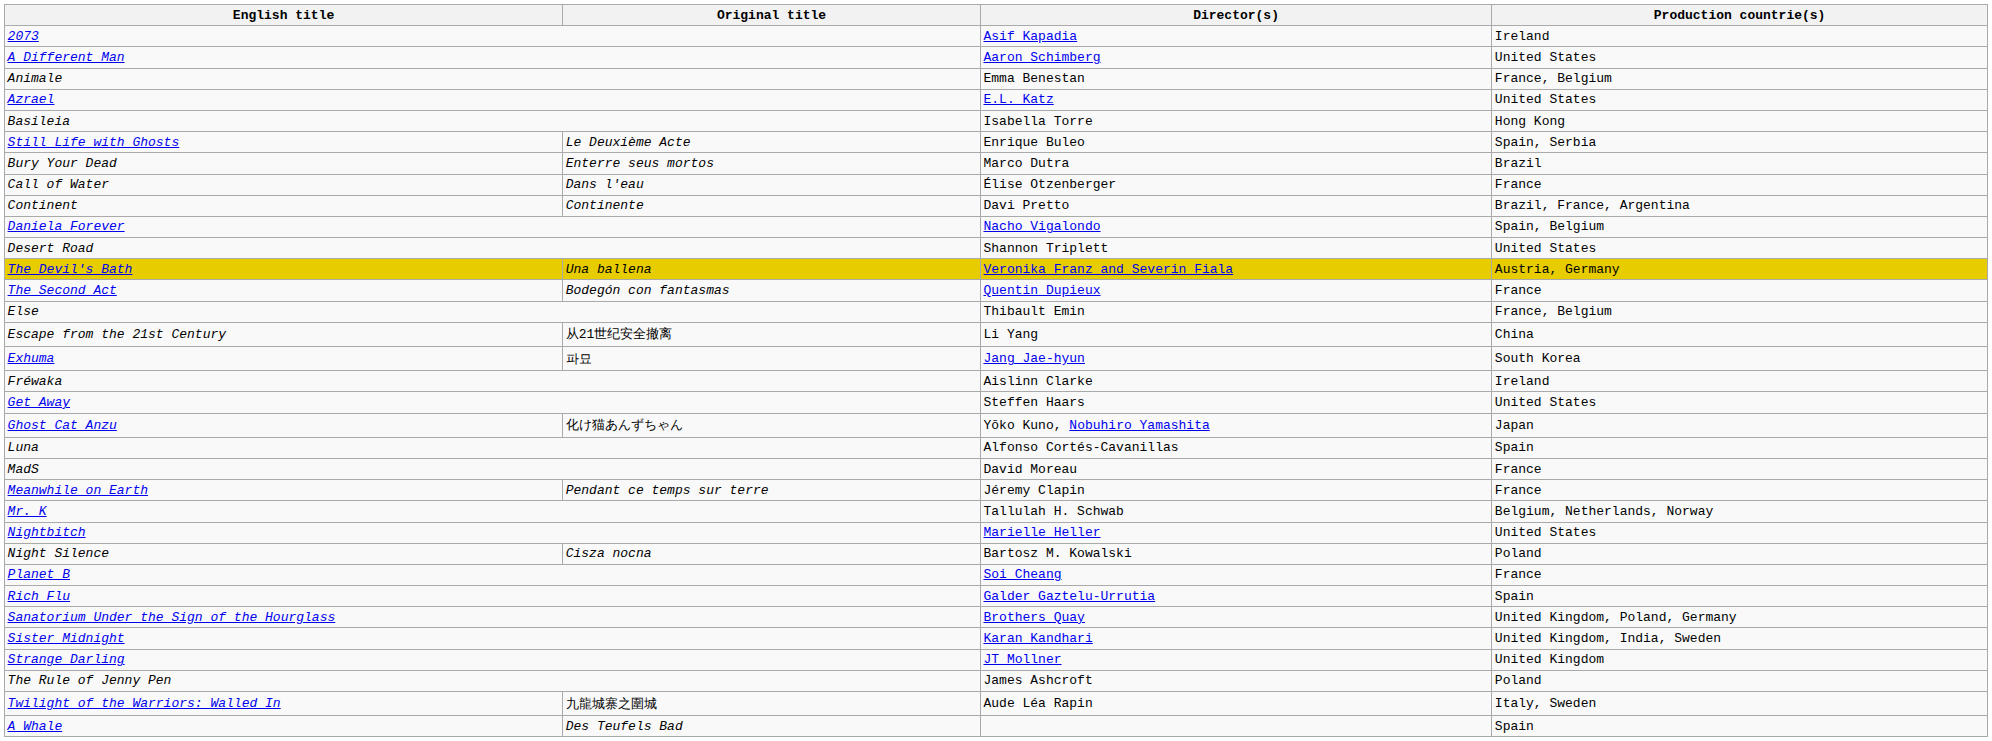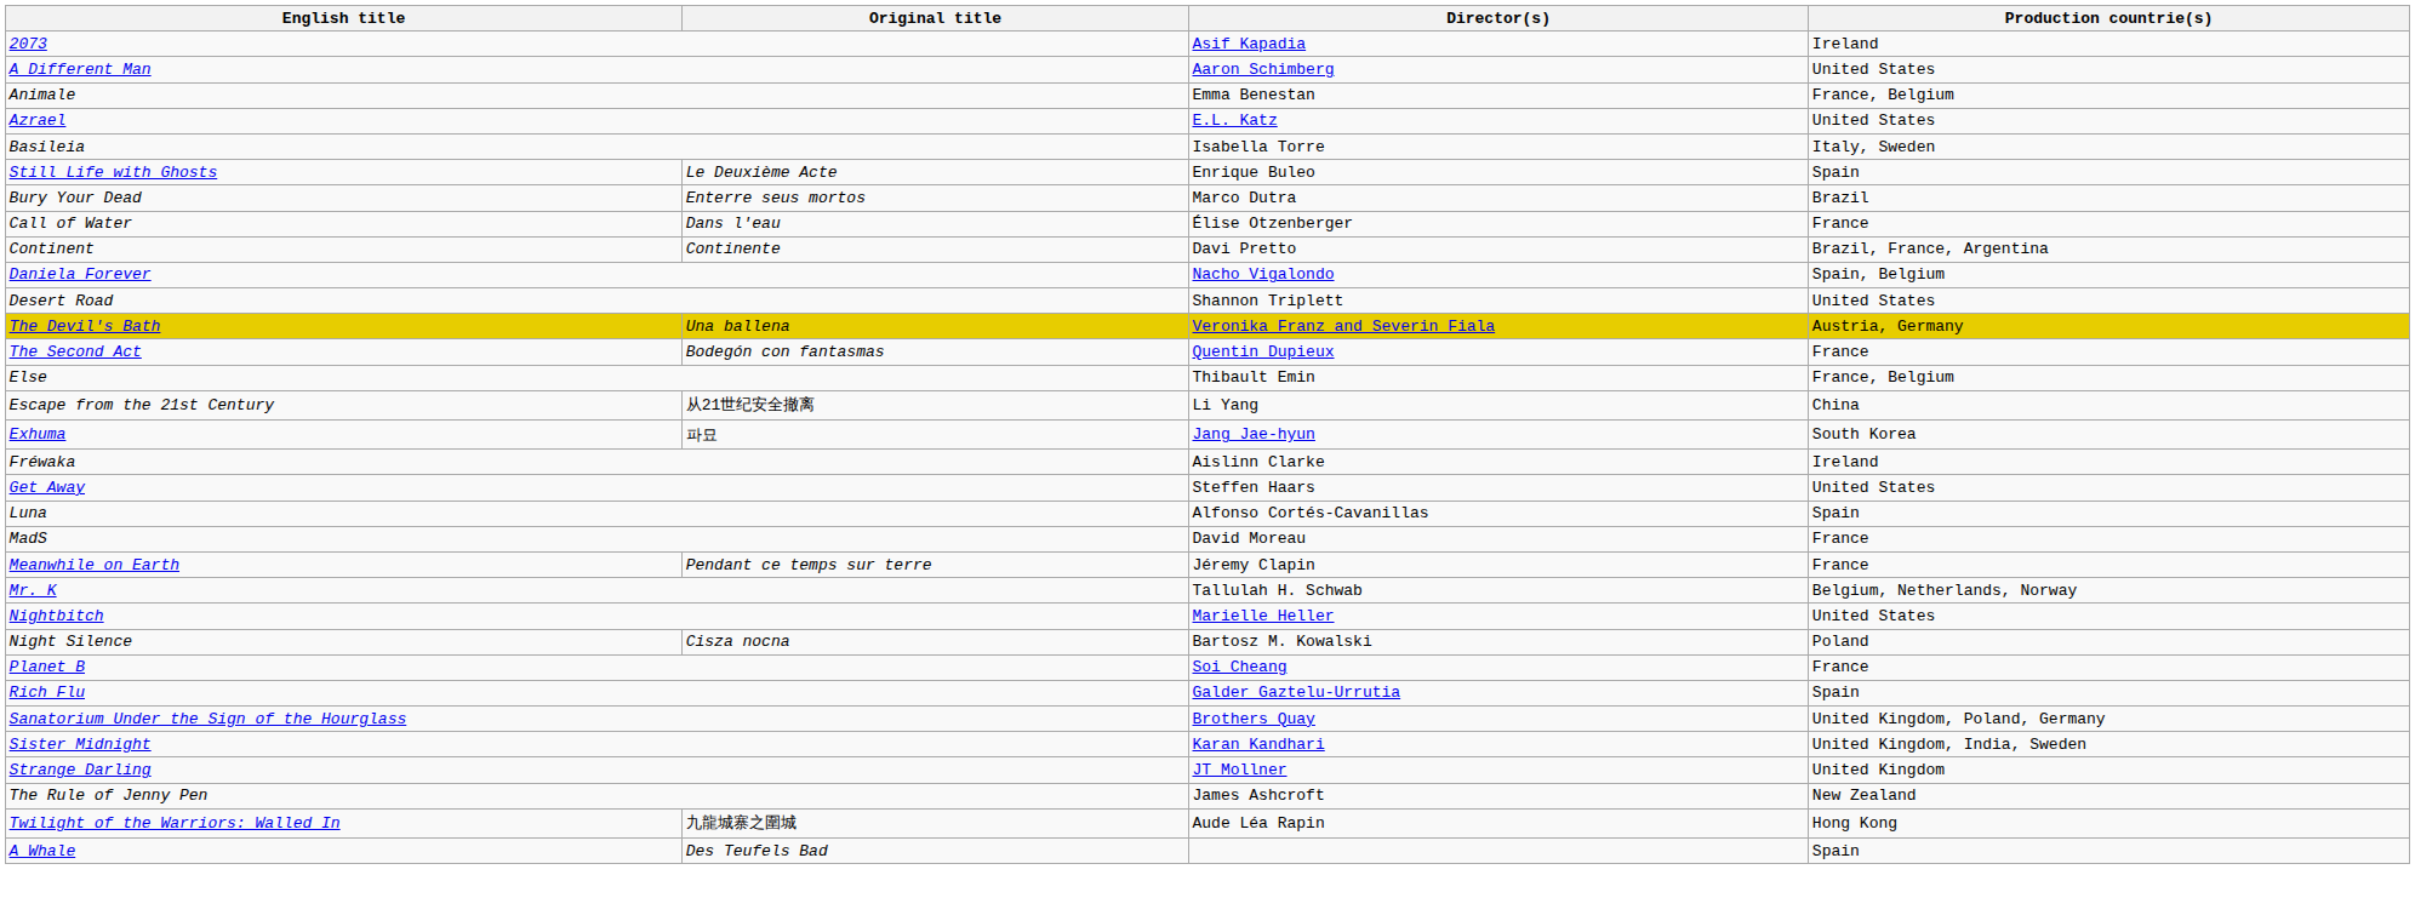 <table class="sortable wikitable" style="width:100%; margin-bottom:4px" cellpadding="5">
 <tr>
 <th scope="col">English title</th>
 <th scope="col">Original title</th>
 <th scope="col">Director(s)</th>
 <th scope="col">Production countrie(s)</th>
 </tr>
 <tr>
 <td colspan="2"><em><a href='#'>2073</a></em></td>
 <td><a href='#'>Asif Kapadia</a></td>
 <td>Ireland</td>
 </tr>
 <tr>
 <td colspan="2"><em><a href='#'>A Different Man</a></em></td>
 <td><a href='#'>Aaron Schimberg</a></td>
 <td>United States</td>
 </tr>
 <tr>
 <td colspan="2"><em>Animale</em></td>
 <td>Emma Benestan</td>
 <td>France, Belgium</td>
 </tr>
 <tr>
 <td colspan="2"><em><a href='#'>Azrael</a></em></td>
 <td><a href='#'>E.L. Katz</a></td>
 <td>United States</td>
 </tr>
 <tr>
 <td colspan="2"><em>Basileia</em></td>
 <td>Isabella Torre</td>
-<td>Hong Kong</td>
+<td>Italy, Sweden</td>
 </tr>
 <tr>
 <td><em><a href='#'>Still Life with Ghosts</a></em></td>
 <td><em>Le Deuxième Acte</em></td>
 <td>Enrique Buleo</td>
-<td>Spain, Serbia</td>
+<td>Spain</td>
 </tr>
 <tr>
 <td><em>Bury Your Dead</em></td>
 <td><em>Enterre seus mortos</em></td>
 <td>Marco Dutra</td>
 <td>Brazil</td>
 </tr>
 <tr>
 <td><em>Call of Water</em></td>
 <td><em>Dans l'eau</em></td>
 <td>Élise Otzenberger</td>
 <td>France</td>
 </tr>
 <tr>
 <td><em>Continent</em></td>
 <td><em>Continente</em></td>
 <td>Davi Pretto</td>
 <td>Brazil, France, Argentina</td>
 </tr>
 <tr>
 <td colspan="2"><em><a href='#'>Daniela Forever</a></em></td>
 <td><a href='#'>Nacho Vigalondo</a></td>
 <td>Spain, Belgium</td>
 </tr>
 <tr>
 <td colspan="2"><em>Desert Road</em></td>
 <td>Shannon Triplett</td>
 <td>United States</td>
 </tr>
 <tr style="background:#E7CD00;">
 <td><em><a href='#'>The Devil's Bath</a></em></td>
 <td><em>Una ballena</em></td>
 <td><a href='#'>Veronika Franz and Severin Fiala</a></td>
 <td>Austria, Germany</td>
 </tr>
 <tr>
 <td><em><a href='#'>The Second Act</a></em></td>
 <td><em>Bodegón con fantasmas</em></td>
 <td><a href='#'>Quentin Dupieux</a></td>
 <td>France</td>
 </tr>
 <tr>
 <td colspan="2"><em>Else</em></td>
 <td>Thibault Emin</td>
 <td>France, Belgium</td>
 </tr>
 <tr>
 <td><em>Escape from the 21st Century</em></td>
 <td>从21世纪安全撤离</td>
 <td>Li Yang</td>
 <td>China</td>
 </tr>
 <tr>
 <td><em><a href='#'>Exhuma</a></em></td>
 <td>파묘</td>
 <td><a href='#'>Jang Jae-hyun</a></td>
 <td>South Korea</td>
 </tr>
 <tr>
 <td colspan="2"><em>Fréwaka</em></td>
 <td>Aislinn Clarke</td>
 <td>Ireland</td>
 </tr>
 <tr>
 <td colspan="2"><em><a href='#'>Get Away</a></em></td>
 <td>Steffen Haars</td>
 <td>United States</td>
 </tr>
 <tr>
-<td><em><a href='#'>Ghost Cat Anzu</a></em></td>
-<td>化け猫あんずちゃん</td>
-<td>Yōko Kuno, <a href='#'>Nobuhiro Yamashita</a></td>
-<td>Japan</td>
-</tr>
-<tr>
 <td colspan="2"><em>Luna</em></td>
 <td>Alfonso Cortés-Cavanillas</td>
 <td>Spain</td>
 </tr>
 <tr>
 <td colspan="2"><em>MadS</em></td>
 <td>David Moreau</td>
 <td>France</td>
 </tr>
 <tr>
 <td><em><a href='#'>Meanwhile on Earth</a></em></td>
 <td><em>Pendant ce temps sur terre</em></td>
 <td>Jéremy Clapin</td>
 <td>France</td>
 </tr>
 <tr>
 <td colspan="2"><em><a href='#'>Mr. K</a></em></td>
 <td>Tallulah H. Schwab</td>
 <td>Belgium, Netherlands, Norway</td>
 </tr>
 <tr>
 <td colspan="2"><em><a href='#'>Nightbitch</a></em></td>
 <td><a href='#'>Marielle Heller</a></td>
 <td>United States</td>
 </tr>
 <tr>
 <td><em>Night Silence</em></td>
 <td><em>Cisza nocna</em></td>
 <td>Bartosz M. Kowalski</td>
 <td>Poland</td>
 </tr>
 <tr>
 <td colspan="2"><em><a href='#'>Planet B</a></em></td>
 <td><a href='#'>Soi Cheang</a></td>
 <td>France</td>
 </tr>
 <tr>
 <td colspan="2"><em><a href='#'>Rich Flu</a></em></td>
 <td><a href='#'>Galder Gaztelu-Urrutia</a></td>
 <td>Spain</td>
 </tr>
 <tr>
 <td colspan="2"><em><a href='#'>Sanatorium Under the Sign of the Hourglass</a></em></td>
 <td><a href='#'>Brothers Quay</a></td>
 <td>United Kingdom, Poland, Germany</td>
 </tr>
 <tr>
 <td colspan="2"><em><a href='#'>Sister Midnight</a></em></td>
 <td><a href='#'>Karan Kandhari</a></td>
 <td>United Kingdom, India, Sweden</td>
 </tr>
 <tr>
 <td colspan="2"><em><a href='#'>Strange Darling</a></em></td>
 <td><a href='#'>JT Mollner</a></td>
 <td>United Kingdom</td>
 </tr>
 <tr>
 <td colspan="2"><em>The Rule of Jenny Pen</em></td>
 <td>James Ashcroft</td>
-<td>Poland</td>
+<td>New Zealand</td>
 </tr>
 <tr>
 <td><em><a href='#'>Twilight of the Warriors: Walled In</a></em></td>
 <td>九龍城寨之圍城</td>
 <td>Aude Léa Rapin</td>
-<td>Italy, Sweden</td>
+<td>Hong Kong</td>
 </tr>
 <tr>
 <td><em><a href='#'>A Whale</a></em></td>
 <td><em>Des Teufels Bad</em></td>
 <td></td>
 <td>Spain</td>
 </tr>
 <tr>
 </tr>
 </table>
